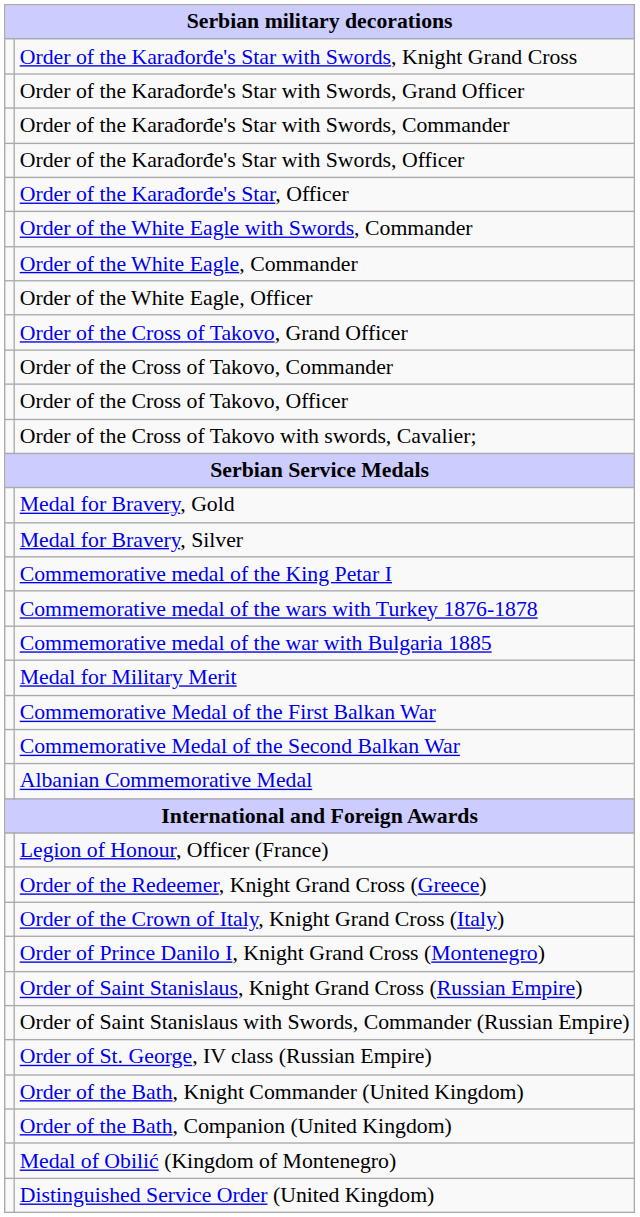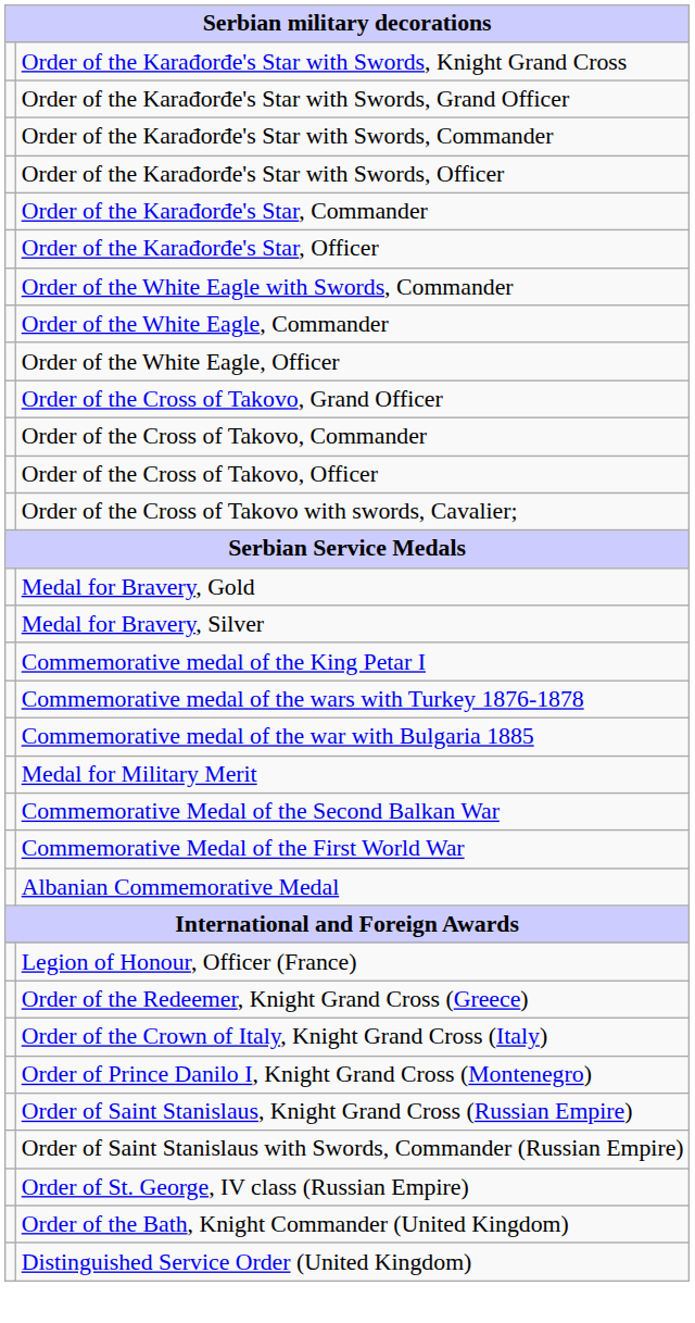 <table class="wikitable">
 <tr style="background:#ccf; text-align:center;">
 <td colspan=2><strong>Serbian military decorations</strong></td>
 </tr>
 <tr>
 <td></td>
 <td><a href='#'>Order of the Karađorđe's Star with Swords</a>, Knight Grand Cross</td>
 </tr>
 <tr>
 <td></td>
 <td>Order of the Karađorđe's Star with Swords, Grand Officer</td>
 </tr>
 <tr>
 <td></td>
 <td>Order of the Karađorđe's Star with Swords, Commander</td>
 </tr>
 <tr>
 <td></td>
 <td>Order of the Karađorđe's Star with Swords, Officer</td>
+</tr>
+<tr>
+<td></td>
+<td><a href='#'>Order of the Karađorđe's Star</a>, Commander</td>
 </tr>
 <tr>
 <td></td>
 <td><a href='#'>Order of the Karađorđe's Star</a>, Officer</td>
 </tr>
 <tr>
 <td></td>
 <td><a href='#'>Order of the White Eagle with Swords</a>, Commander</td>
 </tr>
 <tr>
 <td></td>
 <td><a href='#'>Order of the White Eagle</a>, Commander</td>
 </tr>
 <tr>
 <td></td>
 <td>Order of the White Eagle, Officer</td>
 </tr>
 <tr>
 <td></td>
 <td><a href='#'>Order of the Cross of Takovo</a>, Grand Officer</td>
 </tr>
 <tr>
 <td></td>
 <td>Order of the Cross of Takovo, Commander</td>
 </tr>
 <tr>
 <td></td>
 <td>Order of the Cross of Takovo, Officer</td>
 </tr>
 <tr>
 <td></td>
 <td>Order of the Cross of Takovo with swords, Cavalier;</td>
 </tr>
 <tr style="background:#ccf; text-align:center;">
 <td colspan=2><strong>Serbian Service Medals</strong></td>
 </tr>
 <tr>
 <td></td>
 <td><a href='#'>Medal for Bravery</a>, Gold</td>
 </tr>
 <tr>
 <td></td>
 <td><a href='#'>Medal for Bravery</a>, Silver</td>
 </tr>
 <tr>
 <td></td>
 <td><a href='#'>Commemorative medal of the King Petar I</a></td>
 </tr>
 <tr>
 <td></td>
 <td><a href='#'>Commemorative medal of the wars with Turkey 1876-1878</a></td>
 </tr>
 <tr>
 <td></td>
 <td><a href='#'>Commemorative medal of the war with Bulgaria 1885</a></td>
 </tr>
 <tr>
 <td></td>
 <td><a href='#'>Medal for Military Merit</a></td>
 </tr>
 <tr>
 <td></td>
-<td><a href='#'>Commemorative Medal of the First Balkan War</a></td>
+<td><a href='#'>Commemorative Medal of the Second Balkan War</a></td>
 </tr>
 <tr>
 <td></td>
-<td><a href='#'>Commemorative Medal of the Second Balkan War</a></td>
+<td><a href='#'>Commemorative Medal of the First World War</a></td>
 </tr>
 <tr>
 <td></td>
 <td><a href='#'>Albanian Commemorative Medal</a></td>
 </tr>
 <tr style="background:#ccf; text-align:center;">
 <td colspan=2><strong>International and Foreign Awards</strong></td>
 </tr>
 <tr>
 <td></td>
 <td><a href='#'>Legion of Honour</a>, Officer (France)</td>
 </tr>
 <tr>
 <td></td>
 <td><a href='#'>Order of the Redeemer</a>, Knight Grand Cross (<a href='#'>Greece</a>)</td>
 </tr>
 <tr>
 <td></td>
 <td><a href='#'>Order of the Crown of Italy</a>, Knight Grand Cross (<a href='#'>Italy</a>)</td>
 </tr>
 <tr>
 <td></td>
 <td><a href='#'>Order of Prince Danilo I</a>, Knight Grand Cross (<a href='#'>Montenegro</a>)</td>
 </tr>
 <tr>
 <td></td>
 <td><a href='#'>Order of Saint Stanislaus</a>, Knight Grand Cross (<a href='#'>Russian Empire</a>)</td>
 </tr>
 <tr>
 <td></td>
 <td>Order of Saint Stanislaus with Swords, Commander (Russian Empire)</td>
 </tr>
 <tr>
 <td></td>
 <td><a href='#'>Order of St. George</a>, IV class (Russian Empire)</td>
 </tr>
 <tr>
 <td></td>
 <td><a href='#'>Order of the Bath</a>, Knight Commander (United Kingdom)</td>
 </tr>
 <tr>
 <td></td>
-<td><a href='#'>Order of the Bath</a>, Companion (United Kingdom)</td>
-</tr>
-<tr>
-<td></td>
-<td><a href='#'>Medal of Obilić</a> (Kingdom of Montenegro)</td>
-</tr>
-<tr>
-<td></td>
 <td><a href='#'>Distinguished Service Order</a> (United Kingdom)</td>
 </tr>
 </table>
